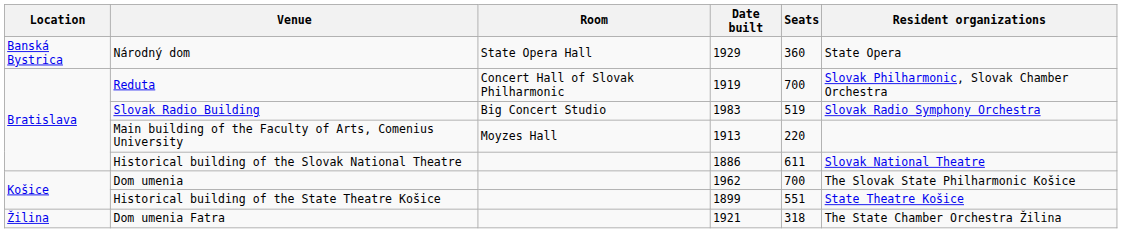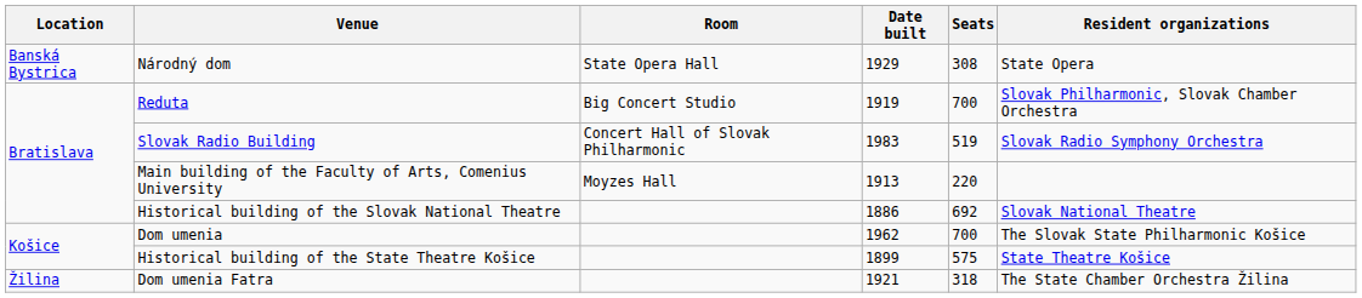 <table class="wikitable">
 <tr>
 <th>Location</th>
 <th>Venue</th>
 <th>Room</th>
 <th>Date built</th>
 <th>Seats</th>
 <th>Resident organizations</th>
 </tr>
 <tr>
 <td><a href='#'>Banská Bystrica</a></td>
 <td>Národný dom</td>
 <td>State Opera Hall</td>
 <td>1929</td>
-<td>360</td>
+<td>308</td>
 <td>State Opera</td>
 </tr>
 <tr>
 <td rowspan=4><a href='#'>Bratislava</a></td>
 <td><a href='#'>Reduta</a></td>
-<td>Concert Hall of Slovak Philharmonic</td>
+<td>Big Concert Studio</td>
 <td>1919</td>
 <td>700</td>
 <td><a href='#'>Slovak Philharmonic</a>, Slovak Chamber Orchestra</td>
 </tr>
 <tr>
 <td><a href='#'>Slovak Radio Building</a></td>
-<td>Big Concert Studio</td>
+<td>Concert Hall of Slovak Philharmonic</td>
 <td>1983</td>
 <td>519</td>
 <td><a href='#'>Slovak Radio Symphony Orchestra</a></td>
 </tr>
 <tr>
 <td>Main building of the Faculty of Arts, Comenius University</td>
 <td>Moyzes Hall</td>
 <td>1913</td>
 <td>220</td>
 <td></td>
 </tr>
 <tr>
 <td>Historical building of the Slovak National Theatre</td>
 <td></td>
 <td>1886</td>
-<td>611</td>
+<td>692</td>
 <td><a href='#'>Slovak National Theatre</a></td>
 </tr>
 <tr>
 <td rowspan=2><a href='#'>Košice</a></td>
 <td>Dom umenia</td>
 <td></td>
 <td>1962</td>
 <td>700</td>
 <td>The Slovak State Philharmonic Košice</td>
 </tr>
 <tr>
 <td>Historical building of the State Theatre Košice</td>
 <td></td>
 <td>1899</td>
-<td>551</td>
+<td>575</td>
 <td><a href='#'>State Theatre Košice</a></td>
 </tr>
 <tr>
 <td><a href='#'>Žilina</a></td>
 <td>Dom umenia Fatra</td>
 <td></td>
 <td>1921</td>
 <td>318</td>
 <td>The State Chamber Orchestra Žilina</td>
 </tr>
 </table>
